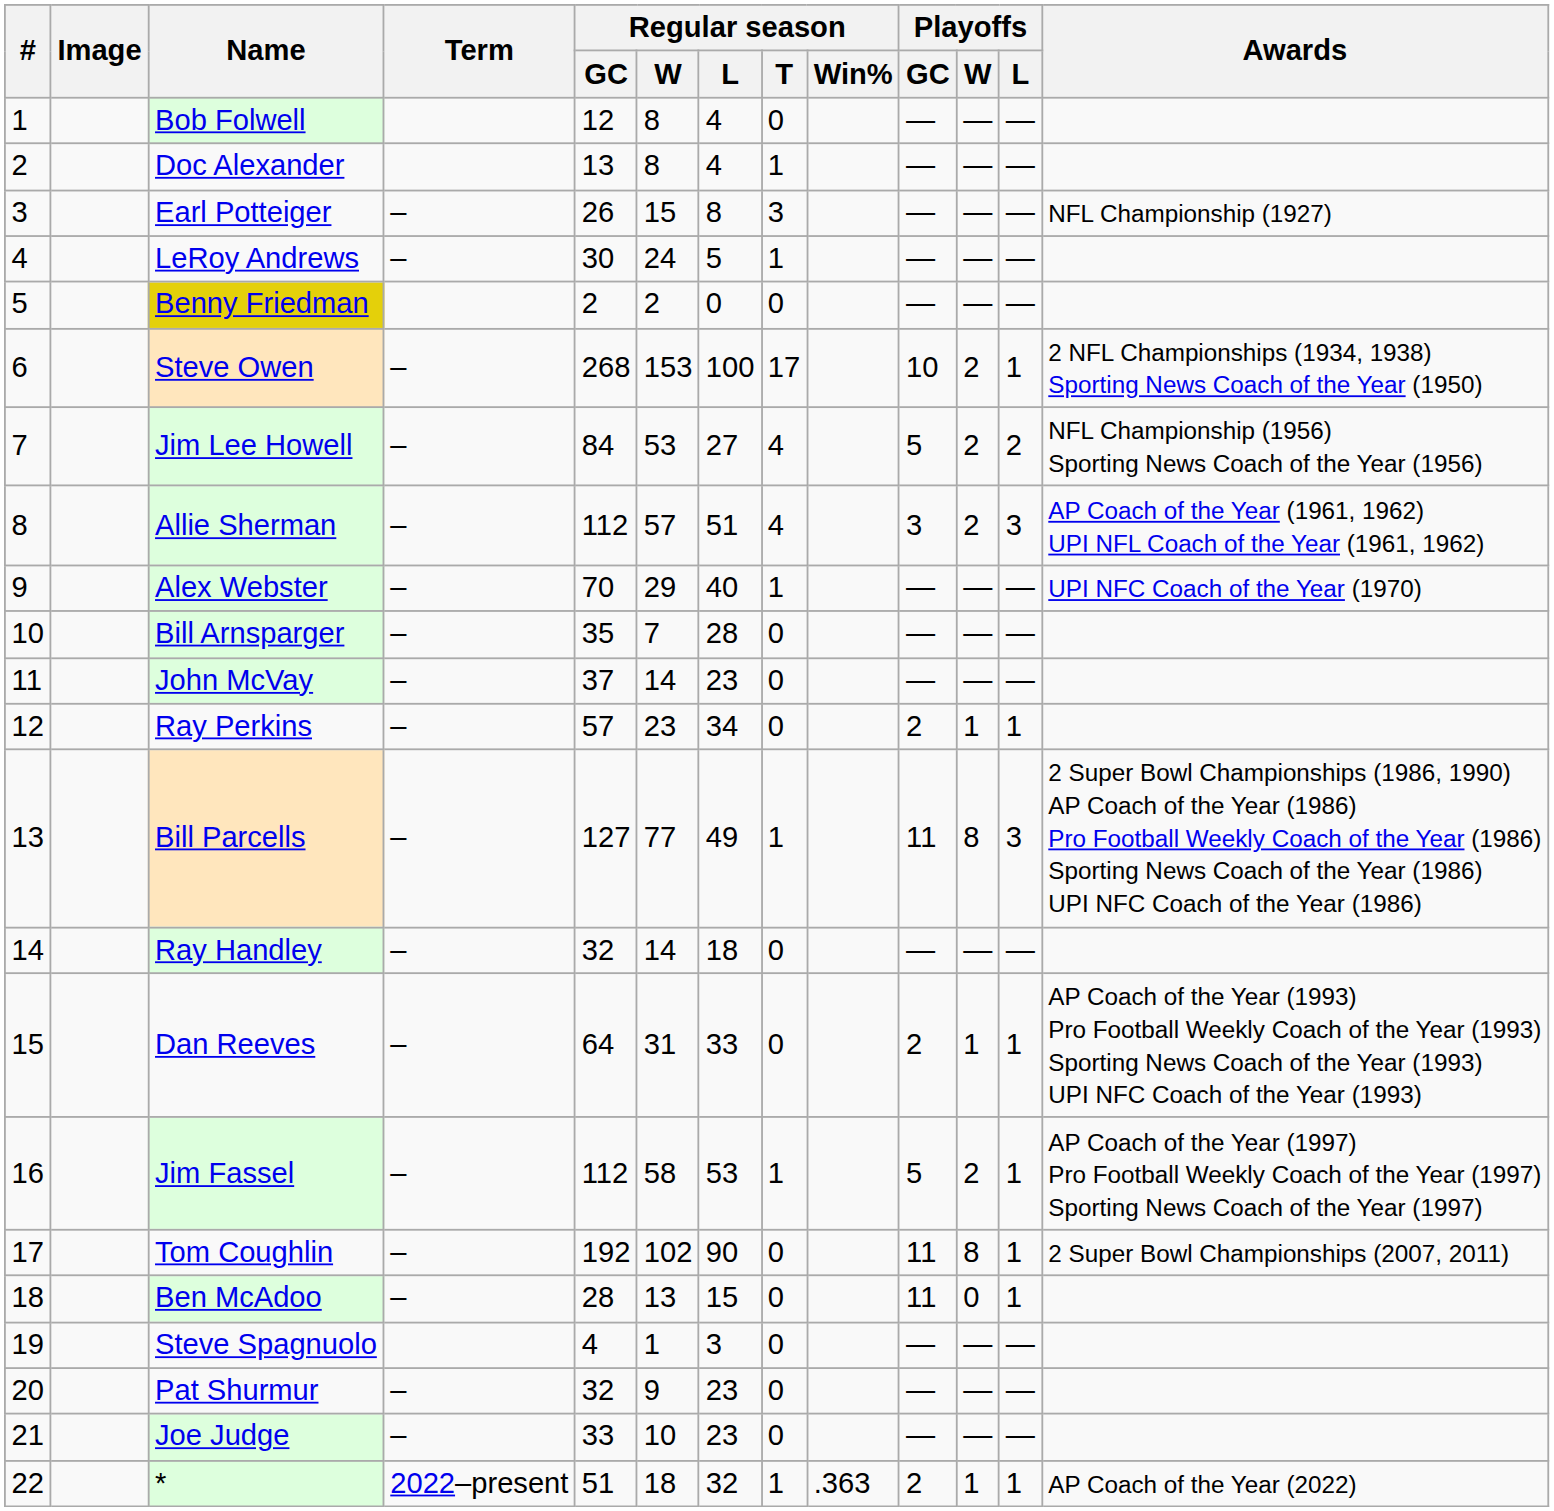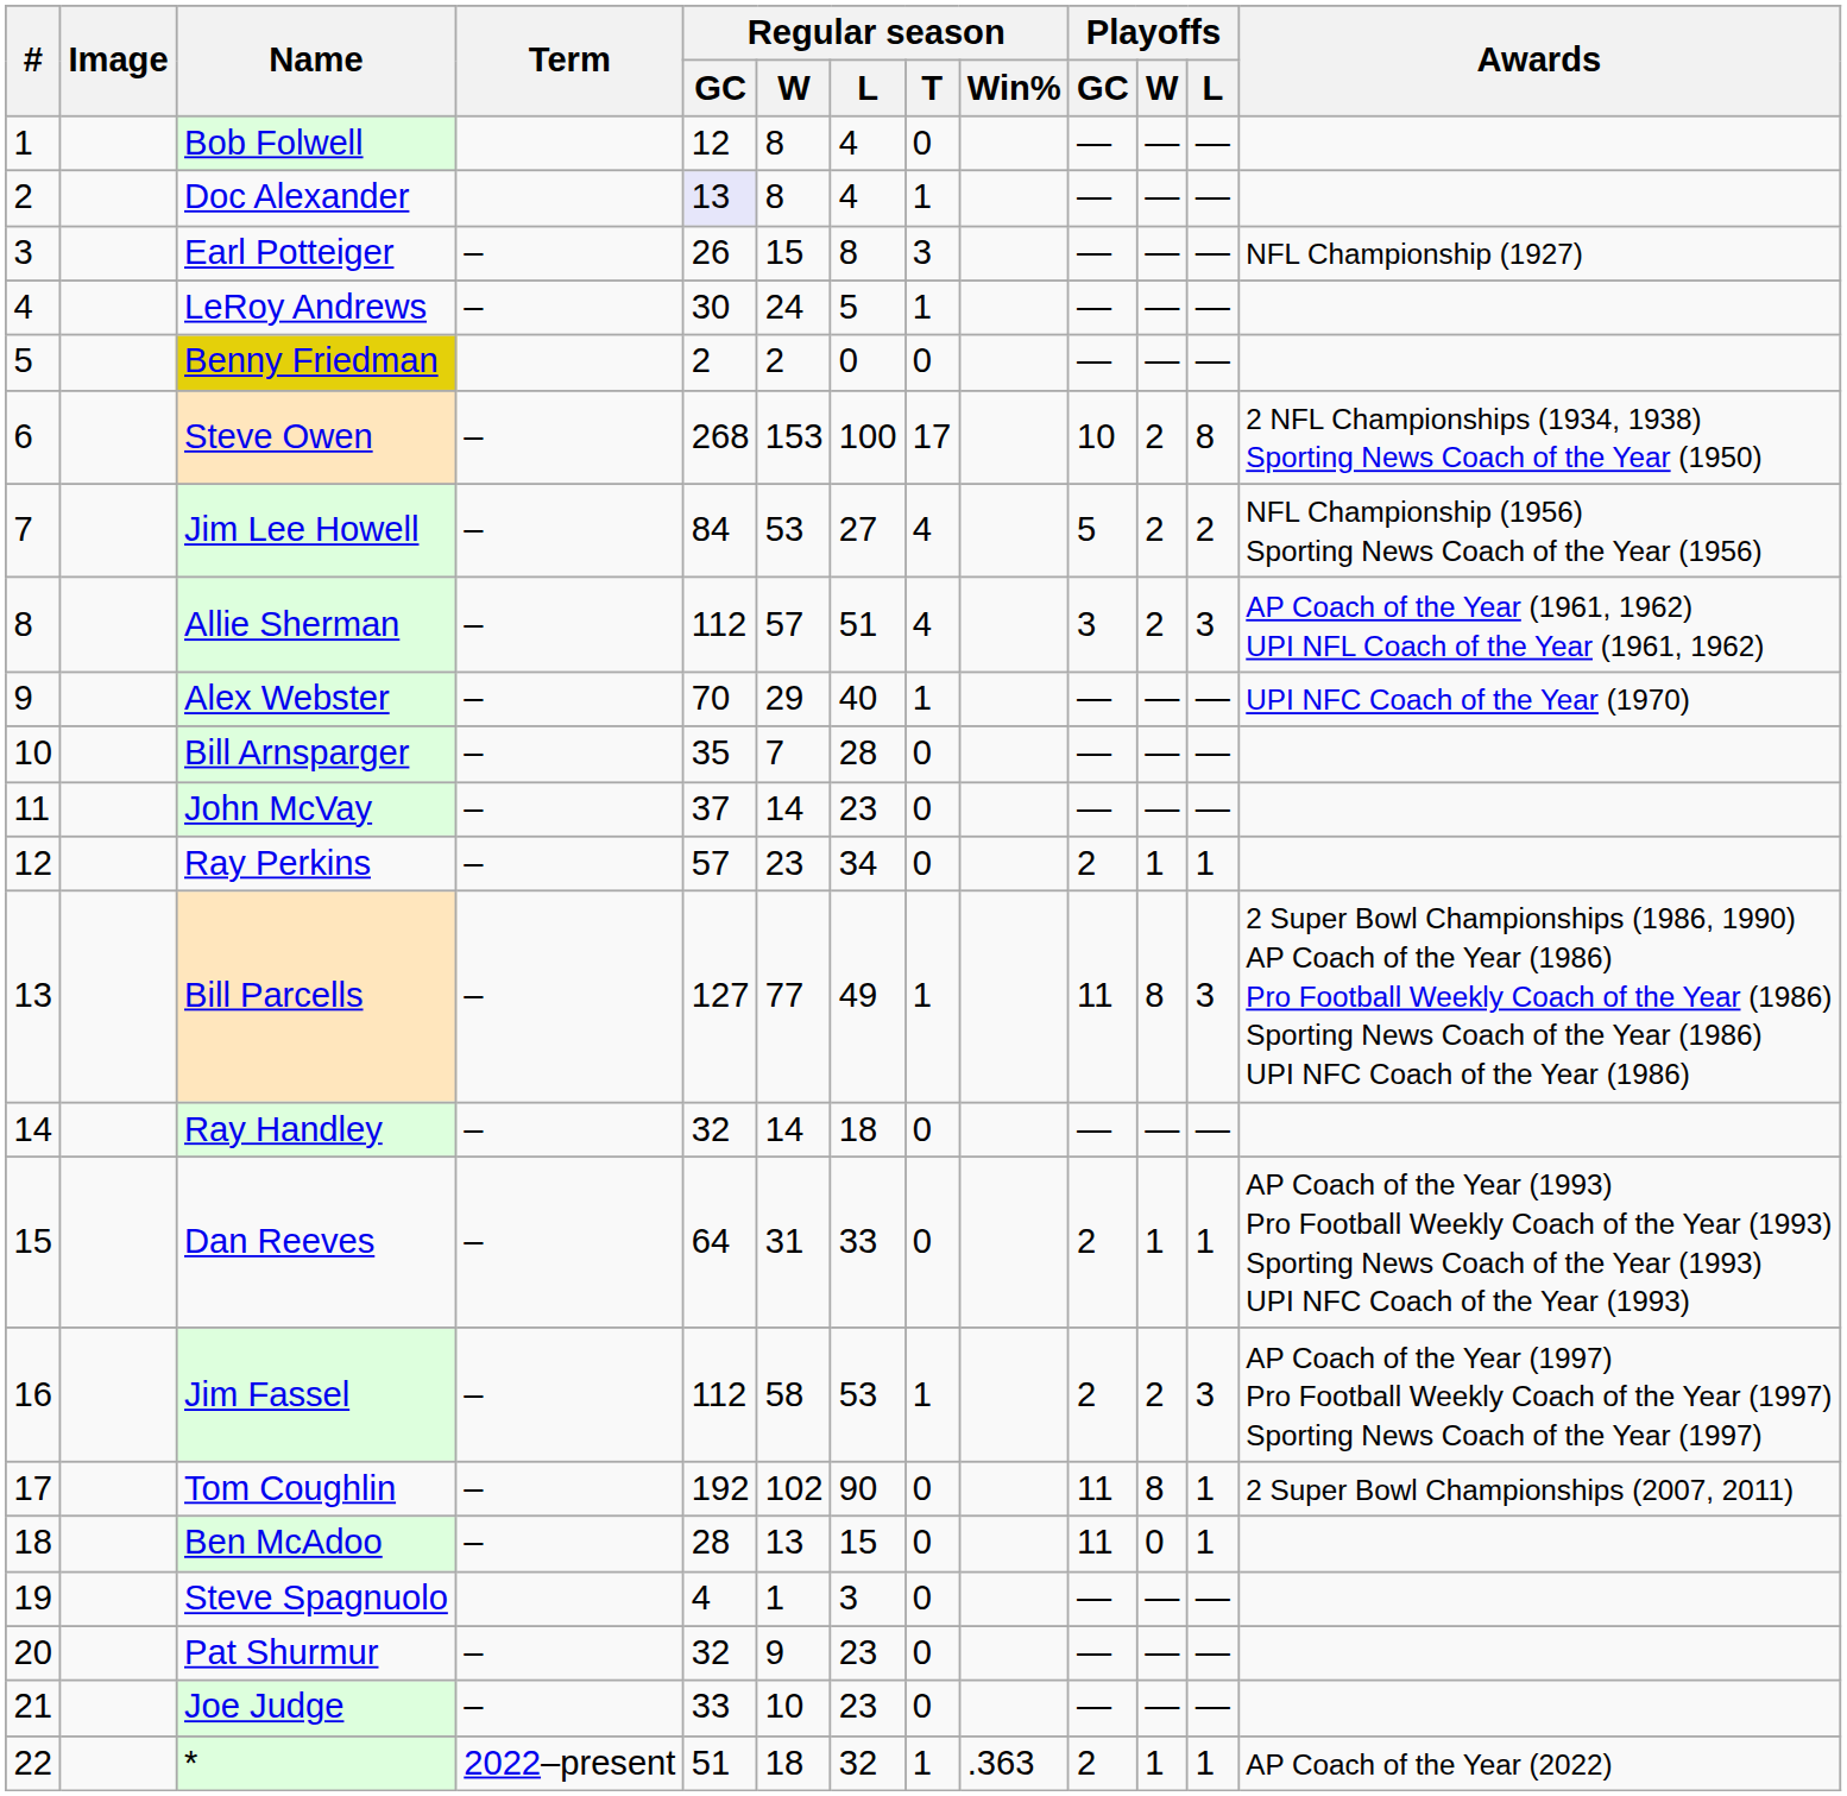 <table class="wikitable sortable">
 <tr>
 <th rowspan="2">#</th>
 <th rowspan="2">Image</th>
 <th rowspan="2">Name</th>
 <th rowspan="2">Term</th>
 <th colspan="5">Regular season</th>
 <th colspan="3">Playoffs</th>
 <th rowspan="2">Awards</th>
 </tr>
 <tr>
 <th>GC</th>
 <th>W</th>
 <th>L</th>
 <th>T</th>
 <th>Win%</th>
 <th>GC</th>
 <th>W</th>
 <th>L</th>
 </tr>
 <tr>
 <td>1</td>
 <td></td>
 <td bgcolor="#ddffdd"><a href='#'>Bob Folwell</a></td>
 <td></td>
 <td>12</td>
 <td>8</td>
 <td>4</td>
 <td>0</td>
 <td></td>
 <td>—</td>
 <td>—</td>
 <td>—</td>
 <td></td>
 </tr>
 <tr>
 <td>2</td>
 <td></td>
 <td><a href='#'>Doc Alexander</a></td>
 <td></td>
-<td>13</td>
+<td style="background: lavender;">13</td>
 <td>8</td>
 <td>4</td>
 <td>1</td>
 <td></td>
 <td>—</td>
 <td>—</td>
 <td>—</td>
 <td></td>
 </tr>
 <tr>
 <td>3</td>
 <td></td>
 <td><a href='#'>Earl Potteiger</a></td>
 <td>–</td>
 <td>26</td>
 <td>15</td>
 <td>8</td>
 <td>3</td>
 <td></td>
 <td>—</td>
 <td>—</td>
 <td>—</td>
 <td><small>NFL Championship (1927)</small></td>
 </tr>
 <tr>
 <td>4</td>
 <td></td>
 <td><a href='#'>LeRoy Andrews</a></td>
 <td>–</td>
 <td>30</td>
 <td>24</td>
 <td>5</td>
 <td>1</td>
 <td></td>
 <td>—</td>
 <td>—</td>
 <td>—</td>
 <td></td>
 </tr>
 <tr>
 <td>5</td>
 <td></td>
 <td bgcolor="#E4D00A"><a href='#'>Benny Friedman</a></td>
 <td></td>
 <td>2</td>
 <td>2</td>
 <td>0</td>
 <td>0</td>
 <td></td>
 <td>—</td>
 <td>—</td>
 <td>—</td>
 <td></td>
 </tr>
 <tr>
 <td>6</td>
 <td></td>
 <td bgcolor="#FFE6BD"><a href='#'>Steve Owen</a></td>
 <td>–</td>
 <td>268</td>
 <td>153</td>
 <td>100</td>
 <td>17</td>
 <td></td>
 <td>10</td>
 <td>2</td>
-<td>1</td>
+<td>8</td>
 <td><small>2 NFL Championships (1934, 1938)<br><a href='#'>Sporting News Coach of the Year</a> (1950)</small></td>
 </tr>
 <tr>
 <td>7</td>
 <td></td>
 <td bgcolor="#ddffdd"><a href='#'>Jim Lee Howell</a></td>
 <td>–</td>
 <td>84</td>
 <td>53</td>
 <td>27</td>
 <td>4</td>
 <td></td>
 <td>5</td>
 <td>2</td>
 <td>2</td>
 <td><small>NFL Championship (1956)<br>Sporting News Coach of the Year (1956)</small></td>
 </tr>
 <tr>
 <td>8</td>
 <td></td>
 <td bgcolor="#ddffdd"><a href='#'>Allie Sherman</a></td>
 <td>–</td>
 <td>112</td>
 <td>57</td>
 <td>51</td>
 <td>4</td>
 <td></td>
 <td>3</td>
 <td>2</td>
 <td>3</td>
 <td><small><a href='#'>AP Coach of the Year</a> (1961, 1962)<br><a href='#'>UPI NFL Coach of the Year</a> (1961, 1962)</small></td>
 </tr>
 <tr>
 <td>9</td>
 <td></td>
 <td bgcolor="#ddffdd"><a href='#'>Alex Webster</a></td>
 <td>–</td>
 <td>70</td>
 <td>29</td>
 <td>40</td>
 <td>1</td>
 <td></td>
 <td>—</td>
 <td>—</td>
 <td>—</td>
 <td><small><a href='#'>UPI NFC Coach of the Year</a> (1970)</small></td>
 </tr>
 <tr>
 <td>10</td>
 <td></td>
 <td bgcolor="#ddffdd"><a href='#'>Bill Arnsparger</a></td>
 <td>–</td>
 <td>35</td>
 <td>7</td>
 <td>28</td>
 <td>0</td>
 <td></td>
 <td>—</td>
 <td>—</td>
 <td>—</td>
 <td></td>
 </tr>
 <tr>
 <td>11</td>
 <td></td>
 <td bgcolor="#ddffdd"><a href='#'>John McVay</a></td>
 <td>–</td>
 <td>37</td>
 <td>14</td>
 <td>23</td>
 <td>0</td>
 <td></td>
 <td>—</td>
 <td>—</td>
 <td>—</td>
 <td></td>
 </tr>
 <tr>
 <td>12</td>
 <td></td>
 <td><a href='#'>Ray Perkins</a></td>
 <td>–</td>
 <td>57</td>
 <td>23</td>
 <td>34</td>
 <td>0</td>
 <td></td>
 <td>2</td>
 <td>1</td>
 <td>1</td>
 <td></td>
 </tr>
 <tr>
 <td>13</td>
 <td></td>
 <td bgcolor="#FFE6BD"><a href='#'>Bill Parcells</a></td>
 <td>–</td>
 <td>127</td>
 <td>77</td>
 <td>49</td>
 <td>1</td>
 <td></td>
 <td>11</td>
 <td>8</td>
 <td>3</td>
 <td><small>2 Super Bowl Championships (1986, 1990)<br>AP Coach of the Year (1986)<br><a href='#'>Pro Football Weekly Coach of the Year</a> (1986)<br>Sporting News Coach of the Year (1986)<br>UPI NFC Coach of the Year (1986)</small></td>
 </tr>
 <tr>
 <td>14</td>
 <td></td>
 <td bgcolor="#ddffdd"><a href='#'>Ray Handley</a></td>
 <td>–</td>
 <td>32</td>
 <td>14</td>
 <td>18</td>
 <td>0</td>
 <td></td>
 <td>—</td>
 <td>—</td>
 <td>—</td>
 <td></td>
 </tr>
 <tr>
 <td>15</td>
 <td></td>
 <td><a href='#'>Dan Reeves</a></td>
 <td>–</td>
 <td>64</td>
 <td>31</td>
 <td>33</td>
 <td>0</td>
 <td></td>
 <td>2</td>
 <td>1</td>
 <td>1</td>
 <td><small>AP Coach of the Year (1993)<br>Pro Football Weekly Coach of the Year (1993)<br>Sporting News Coach of the Year (1993)<br>UPI NFC Coach of the Year (1993)</small></td>
 </tr>
 <tr>
 <td>16</td>
 <td></td>
 <td bgcolor="#ddffdd"><a href='#'>Jim Fassel</a></td>
 <td>–</td>
 <td>112</td>
 <td>58</td>
 <td>53</td>
 <td>1</td>
 <td></td>
-<td>5</td>
 <td>2</td>
-<td>1</td>
+<td>2</td>
+<td>3</td>
 <td><small>AP Coach of the Year (1997)<br>Pro Football Weekly Coach of the Year (1997)<br>Sporting News Coach of the Year (1997)</small></td>
 </tr>
 <tr>
 <td>17</td>
 <td></td>
 <td><a href='#'>Tom Coughlin</a></td>
 <td>–</td>
 <td>192</td>
 <td>102</td>
 <td>90</td>
 <td>0</td>
 <td></td>
 <td>11</td>
 <td>8</td>
 <td>1</td>
 <td><small>2 Super Bowl Championships (2007, 2011)</small></td>
 </tr>
 <tr>
 <td>18</td>
 <td></td>
 <td bgcolor="#ddffdd"><a href='#'>Ben McAdoo</a></td>
 <td>–</td>
 <td>28</td>
 <td>13</td>
 <td>15</td>
 <td>0</td>
 <td></td>
 <td>11</td>
 <td>0</td>
 <td>1</td>
 <td></td>
 </tr>
 <tr>
 <td>19</td>
 <td></td>
 <td><a href='#'>Steve Spagnuolo</a></td>
 <td></td>
 <td>4</td>
 <td>1</td>
 <td>3</td>
 <td>0</td>
 <td></td>
 <td>—</td>
 <td>—</td>
 <td>—</td>
 <td></td>
 </tr>
 <tr>
 <td>20</td>
 <td></td>
 <td><a href='#'>Pat Shurmur</a></td>
 <td>–</td>
 <td>32</td>
 <td>9</td>
 <td>23</td>
 <td>0</td>
 <td></td>
 <td>—</td>
 <td>—</td>
 <td>—</td>
 <td></td>
 </tr>
 <tr>
 <td>21</td>
 <td></td>
 <td bgcolor="#ddffdd"><a href='#'>Joe Judge</a></td>
 <td>–</td>
 <td>33</td>
 <td>10</td>
 <td>23</td>
 <td>0</td>
 <td></td>
 <td>—</td>
 <td>—</td>
 <td>—</td>
 <td></td>
 </tr>
 <tr>
 <td>22</td>
 <td></td>
 <td align="left" style="background-color:#ddffdd">*</td>
 <td><a href='#'>2022</a>–present</td>
 <td>51</td>
 <td>18</td>
 <td>32</td>
 <td>1</td>
 <td>.363</td>
 <td>2</td>
 <td>1</td>
 <td>1</td>
 <td><small>AP Coach of the Year (2022)</small></td>
 </tr>
 </table>
